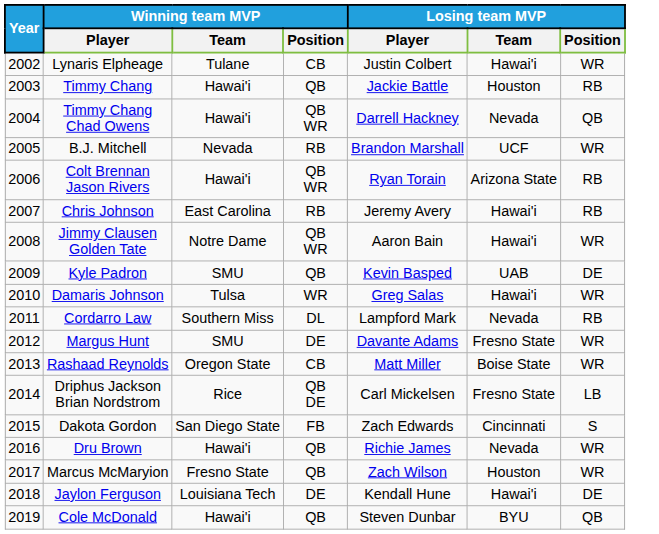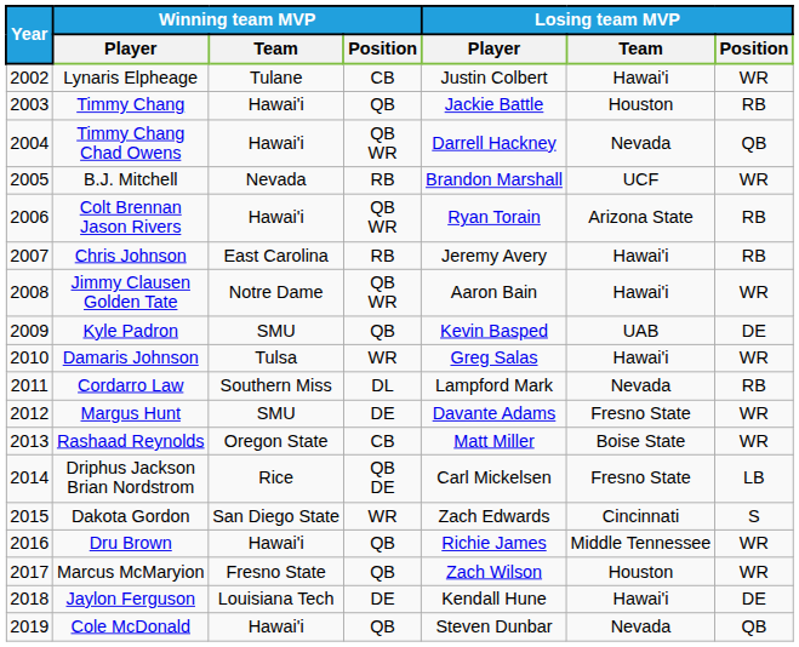 <table class="wikitable" style="text-align:center">
 <tr>
 <th style="background:#21a0dd; color:#FFFFFF; border: 2px solid #000000;" rowspan=2>Year</th>
 <th style="background:#21a0dd; color:#FFFFFF; border: 2px solid #000000;" colspan=3>Winning team MVP</th>
 <th style="background:#21a0dd; color:#FFFFFF; border: 2px solid #000000;" colspan=3>Losing team MVP</th>
 </tr>
 <tr>
 <th style="border: 2px solid #7FBE41;">Player</th>
 <th style="border: 2px solid #7FBE41;">Team</th>
 <th style="border: 2px solid #7FBE41;">Position</th>
 <th style="border: 2px solid #7FBE41;">Player</th>
 <th style="border: 2px solid #7FBE41;">Team</th>
 <th style="border: 2px solid #7FBE41;">Position</th>
 </tr>
 <tr>
 <td>2002</td>
 <td>Lynaris Elpheage</td>
 <td>Tulane</td>
 <td>CB</td>
 <td>Justin Colbert</td>
 <td>Hawai'i</td>
 <td>WR</td>
 </tr>
 <tr>
 <td>2003</td>
 <td><a href='#'>Timmy Chang</a></td>
 <td>Hawai'i</td>
 <td>QB</td>
 <td><a href='#'>Jackie Battle</a></td>
 <td>Houston</td>
 <td>RB</td>
 </tr>
 <tr>
 <td>2004</td>
 <td><a href='#'>Timmy Chang</a><br><a href='#'>Chad Owens</a></td>
 <td>Hawai'i</td>
 <td>QB<br>WR</td>
 <td><a href='#'>Darrell Hackney</a></td>
 <td>Nevada</td>
 <td>QB</td>
 </tr>
 <tr>
 <td>2005</td>
 <td>B.J. Mitchell</td>
 <td>Nevada</td>
 <td>RB</td>
 <td><a href='#'>Brandon Marshall</a></td>
 <td>UCF</td>
 <td>WR</td>
 </tr>
 <tr>
 <td>2006</td>
 <td><a href='#'>Colt Brennan</a><br><a href='#'>Jason Rivers</a></td>
 <td>Hawai'i</td>
 <td>QB<br>WR</td>
 <td><a href='#'>Ryan Torain</a></td>
 <td>Arizona State</td>
 <td>RB</td>
 </tr>
 <tr>
 <td>2007</td>
 <td><a href='#'>Chris Johnson</a></td>
 <td>East Carolina</td>
 <td>RB</td>
 <td>Jeremy Avery</td>
 <td>Hawai'i</td>
 <td>RB</td>
 </tr>
 <tr>
 <td>2008</td>
 <td><a href='#'>Jimmy Clausen</a><br><a href='#'>Golden Tate</a></td>
 <td>Notre Dame</td>
 <td>QB<br>WR</td>
 <td>Aaron Bain</td>
 <td>Hawai'i</td>
 <td>WR</td>
 </tr>
 <tr>
 <td>2009</td>
 <td><a href='#'>Kyle Padron</a></td>
 <td>SMU</td>
 <td>QB</td>
 <td><a href='#'>Kevin Basped</a></td>
 <td>UAB</td>
 <td>DE</td>
 </tr>
 <tr>
 <td>2010</td>
 <td><a href='#'>Damaris Johnson</a></td>
 <td>Tulsa</td>
 <td>WR</td>
 <td><a href='#'>Greg Salas</a></td>
 <td>Hawai'i</td>
 <td>WR</td>
 </tr>
 <tr>
 <td>2011</td>
 <td><a href='#'>Cordarro Law</a></td>
 <td>Southern Miss</td>
 <td>DL</td>
 <td>Lampford Mark</td>
 <td>Nevada</td>
 <td>RB</td>
 </tr>
 <tr>
 <td>2012</td>
 <td><a href='#'>Margus Hunt</a></td>
 <td>SMU</td>
 <td>DE</td>
 <td><a href='#'>Davante Adams</a></td>
 <td>Fresno State</td>
 <td>WR</td>
 </tr>
 <tr>
 <td>2013</td>
 <td><a href='#'>Rashaad Reynolds</a></td>
 <td>Oregon State</td>
 <td>CB</td>
 <td><a href='#'>Matt Miller</a></td>
 <td>Boise State</td>
 <td>WR</td>
 </tr>
 <tr>
 <td>2014</td>
 <td>Driphus Jackson<br>Brian Nordstrom</td>
 <td>Rice</td>
 <td>QB<br>DE</td>
 <td>Carl Mickelsen</td>
 <td>Fresno State</td>
 <td>LB</td>
 </tr>
 <tr>
 <td>2015</td>
 <td>Dakota Gordon</td>
 <td>San Diego State</td>
-<td>FB</td>
+<td>WR</td>
 <td>Zach Edwards</td>
 <td>Cincinnati</td>
 <td>S</td>
 </tr>
 <tr>
 <td>2016</td>
 <td><a href='#'>Dru Brown</a></td>
 <td>Hawai'i</td>
 <td>QB</td>
 <td><a href='#'>Richie James</a></td>
-<td>Nevada</td>
+<td>Middle Tennessee</td>
 <td>WR</td>
 </tr>
 <tr>
 <td>2017</td>
 <td>Marcus McMaryion</td>
 <td>Fresno State</td>
 <td>QB</td>
 <td><a href='#'>Zach Wilson</a></td>
 <td>Houston</td>
 <td>WR</td>
 </tr>
 <tr>
 <td>2018</td>
 <td><a href='#'>Jaylon Ferguson</a></td>
 <td>Louisiana Tech</td>
 <td>DE</td>
 <td>Kendall Hune</td>
 <td>Hawai'i</td>
 <td>DE</td>
 </tr>
 <tr>
 <td>2019</td>
 <td><a href='#'>Cole McDonald</a></td>
 <td>Hawai'i</td>
 <td>QB</td>
 <td>Steven Dunbar</td>
-<td>BYU</td>
+<td>Nevada</td>
 <td>QB</td>
 </tr>
 </table>
